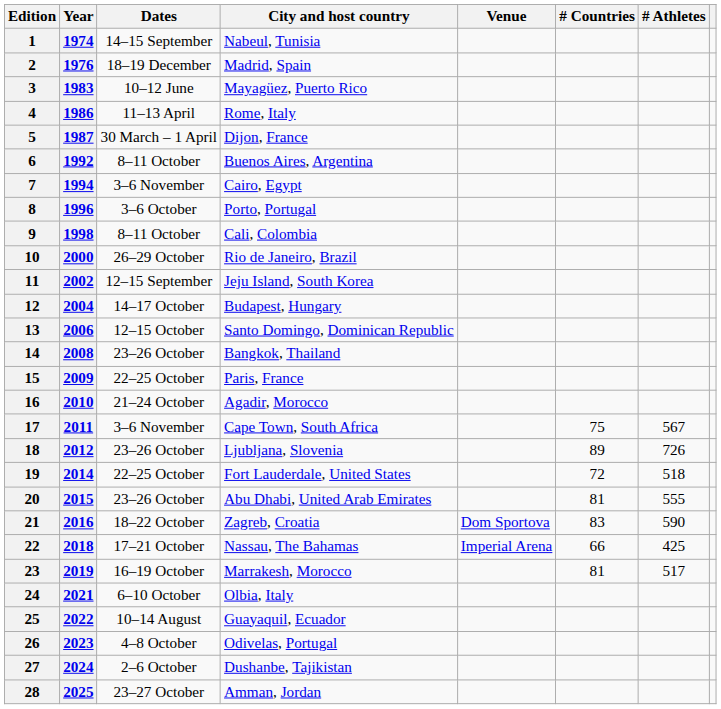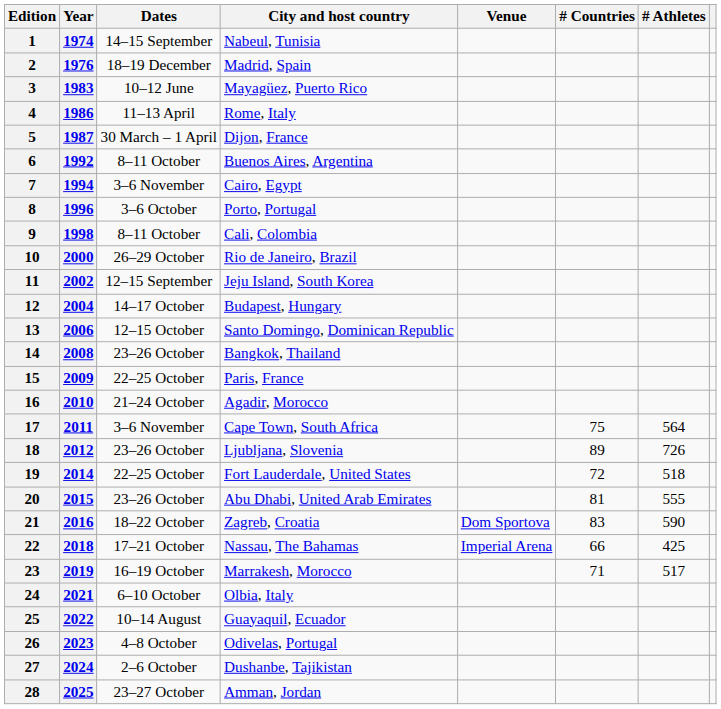 <table class=wikitable style="font-size:100%;">
 <tr>
 <th>Edition</th>
 <th>Year</th>
 <th>Dates</th>
 <th>City and host country</th>
 <th>Venue</th>
 <th># Countries</th>
 <th># Athletes</th>
 <th></th>
 </tr>
 <tr>
 <th>1</th>
 <th><a href='#'>1974</a></th>
 <td align=center>14–15 September</td>
 <td> <a href='#'>Nabeul</a>, <a href='#'>Tunisia</a></td>
 <td></td>
 <td align=center></td>
 <td align=center></td>
 <td></td>
 </tr>
 <tr>
 <th>2</th>
 <th><a href='#'>1976</a></th>
 <td align=center>18–19 December</td>
 <td> <a href='#'>Madrid</a>, <a href='#'>Spain</a></td>
 <td></td>
 <td align=center></td>
 <td align=center></td>
 <td></td>
 </tr>
 <tr>
 <th>3</th>
 <th><a href='#'>1983</a></th>
 <td align=center>10–12 June</td>
 <td> <a href='#'>Mayagüez</a>, <a href='#'>Puerto Rico</a></td>
 <td></td>
 <td align=center></td>
 <td align=center></td>
 <td></td>
 </tr>
 <tr>
 <th>4</th>
 <th><a href='#'>1986</a></th>
 <td align=center>11–13 April</td>
 <td> <a href='#'>Rome</a>, <a href='#'>Italy</a></td>
 <td></td>
 <td align=center></td>
 <td align=center></td>
 <td></td>
 </tr>
 <tr>
 <th>5</th>
 <th><a href='#'>1987</a></th>
 <td align=center>30 March – 1 April</td>
 <td> <a href='#'>Dijon</a>, <a href='#'>France</a></td>
 <td></td>
 <td align=center></td>
 <td align=center></td>
 <td></td>
 </tr>
 <tr>
 <th>6</th>
 <th><a href='#'>1992</a></th>
 <td align=center>8–11 October</td>
 <td> <a href='#'>Buenos Aires</a>, <a href='#'>Argentina</a></td>
 <td></td>
 <td align=center></td>
 <td align=center></td>
 <td></td>
 </tr>
 <tr>
 <th>7</th>
 <th><a href='#'>1994</a></th>
 <td align=center>3–6 November</td>
 <td> <a href='#'>Cairo</a>, <a href='#'>Egypt</a></td>
 <td></td>
 <td align=center></td>
 <td align=center></td>
 <td></td>
 </tr>
 <tr>
 <th>8</th>
 <th><a href='#'>1996</a></th>
 <td align=center>3–6 October</td>
 <td> <a href='#'>Porto</a>, <a href='#'>Portugal</a></td>
 <td></td>
 <td align=center></td>
 <td align=center></td>
 <td></td>
 </tr>
 <tr>
 <th>9</th>
 <th><a href='#'>1998</a></th>
 <td align=center>8–11 October</td>
 <td> <a href='#'>Cali</a>, <a href='#'>Colombia</a></td>
 <td></td>
 <td align=center></td>
 <td align=center></td>
 <td></td>
 </tr>
 <tr>
 <th>10</th>
 <th><a href='#'>2000</a></th>
 <td align=center>26–29 October</td>
 <td> <a href='#'>Rio de Janeiro</a>, <a href='#'>Brazil</a></td>
 <td></td>
 <td align=center></td>
 <td align=center></td>
 <td></td>
 </tr>
 <tr>
 <th>11</th>
 <th><a href='#'>2002</a></th>
 <td align=center>12–15 September</td>
 <td> <a href='#'>Jeju Island</a>, <a href='#'>South Korea</a></td>
 <td></td>
 <td align=center></td>
 <td align=center></td>
 <td></td>
 </tr>
 <tr>
 <th>12</th>
 <th><a href='#'>2004</a></th>
 <td align=center>14–17 October</td>
 <td> <a href='#'>Budapest</a>, <a href='#'>Hungary</a></td>
 <td></td>
 <td align=center></td>
 <td align=center></td>
 <td></td>
 </tr>
 <tr>
 <th>13</th>
 <th><a href='#'>2006</a></th>
 <td align=center>12–15 October</td>
 <td> <a href='#'>Santo Domingo</a>, <a href='#'>Dominican Republic</a></td>
 <td></td>
 <td align=center></td>
 <td align=center></td>
 <td></td>
 </tr>
 <tr>
 <th>14</th>
 <th><a href='#'>2008</a></th>
 <td align=center>23–26 October</td>
 <td> <a href='#'>Bangkok</a>, <a href='#'>Thailand</a></td>
 <td></td>
 <td align=center></td>
 <td align=center></td>
 <td></td>
 </tr>
 <tr>
 <th>15</th>
 <th><a href='#'>2009</a></th>
 <td align=center>22–25 October</td>
 <td> <a href='#'>Paris</a>, <a href='#'>France</a></td>
 <td></td>
 <td align=center></td>
 <td align=center></td>
 <td></td>
 </tr>
 <tr>
 <th>16</th>
 <th><a href='#'>2010</a></th>
 <td align=center>21–24 October</td>
 <td> <a href='#'>Agadir</a>, <a href='#'>Morocco</a></td>
 <td></td>
 <td align=center></td>
 <td align=center></td>
 <td></td>
 </tr>
 <tr>
 <th>17</th>
 <th><a href='#'>2011</a></th>
 <td align=center>3–6 November</td>
 <td> <a href='#'>Cape Town</a>, <a href='#'>South Africa</a></td>
 <td></td>
 <td align=center>75</td>
-<td align=center>567</td>
+<td align=center>564</td>
 <td></td>
 </tr>
 <tr>
 <th>18</th>
 <th><a href='#'>2012</a></th>
 <td align=center>23–26 October</td>
 <td> <a href='#'>Ljubljana</a>, <a href='#'>Slovenia</a></td>
 <td></td>
 <td align=center>89</td>
 <td align=center>726</td>
 <td></td>
 </tr>
 <tr>
 <th>19</th>
 <th><a href='#'>2014</a></th>
 <td align=center>22–25 October</td>
 <td> <a href='#'>Fort Lauderdale</a>, <a href='#'>United States</a></td>
 <td></td>
 <td align=center>72</td>
 <td align=center>518</td>
 <td></td>
 </tr>
 <tr>
 <th>20</th>
 <th><a href='#'>2015</a></th>
 <td align=center>23–26 October</td>
 <td> <a href='#'>Abu Dhabi</a>, <a href='#'>United Arab Emirates</a></td>
 <td></td>
 <td align=center>81</td>
 <td align=center>555</td>
 <td></td>
 </tr>
 <tr>
 <th>21</th>
 <th><a href='#'>2016</a></th>
 <td align=center>18–22 October</td>
 <td> <a href='#'>Zagreb</a>, <a href='#'>Croatia</a></td>
 <td><a href='#'>Dom Sportova</a></td>
 <td align=center>83</td>
 <td align=center>590</td>
 <td></td>
 </tr>
 <tr>
 <th>22</th>
 <th><a href='#'>2018</a></th>
 <td align=center>17–21 October</td>
 <td> <a href='#'>Nassau</a>, <a href='#'>The Bahamas</a></td>
 <td><a href='#'>Imperial Arena</a></td>
 <td align=center>66</td>
 <td align=center>425</td>
 <td></td>
 </tr>
 <tr>
 <th>23</th>
 <th><a href='#'>2019</a></th>
 <td align=center>16–19 October</td>
 <td> <a href='#'>Marrakesh</a>, <a href='#'>Morocco</a></td>
 <td></td>
-<td align=center>81</td>
+<td align=center>71</td>
 <td align=center>517</td>
 <td></td>
 </tr>
 <tr>
 <th>24</th>
 <th><a href='#'>2021</a></th>
 <td align=center>6–10 October</td>
 <td> <a href='#'>Olbia</a>, <a href='#'>Italy</a></td>
 <td></td>
 <td align=center></td>
 <td align=center></td>
 <td></td>
 </tr>
 <tr>
 <th>25</th>
 <th><a href='#'>2022</a></th>
 <td align=center>10–14 August</td>
 <td> <a href='#'>Guayaquil</a>, <a href='#'>Ecuador</a></td>
 <td></td>
 <td align=center></td>
 <td align=center></td>
 <td></td>
 </tr>
 <tr>
 <th>26</th>
 <th><a href='#'>2023</a></th>
 <td align=center>4–8 October</td>
 <td> <a href='#'>Odivelas</a>, <a href='#'>Portugal</a></td>
 <td></td>
 <td align=center></td>
 <td align=center></td>
 <td></td>
 </tr>
 <tr>
 <th>27</th>
 <th><a href='#'>2024</a></th>
 <td align=center>2–6 October</td>
 <td> <a href='#'>Dushanbe</a>, <a href='#'>Tajikistan</a></td>
 <td></td>
 <td align=center></td>
 <td align=center></td>
 <td></td>
 </tr>
 <tr>
 <th>28</th>
 <th><a href='#'>2025</a></th>
 <td align=center>23–27 October</td>
 <td> <a href='#'>Amman</a>, <a href='#'>Jordan</a></td>
 <td></td>
 <td align=center></td>
 <td align=center></td>
 <td></td>
 </tr>
 </table>
